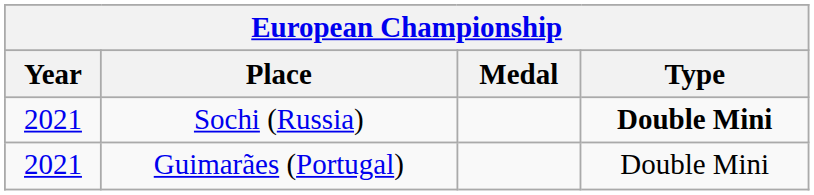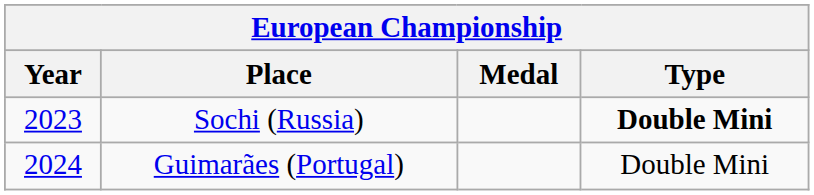 <table class="wikitable center col2izq" style="text-align:center;width:445px;">
 <tr>
 <th colspan="4"><a href='#'>European Championship</a></th>
 </tr>
 <tr>
 <th>Year</th>
 <th>Place</th>
 <th>Medal</th>
 <th>Type</th>
 </tr>
 <tr>
-<td><a href='#'>2021</a></td>
+<td><a href='#'>2023</a></td>
 <td><a href='#'>Sochi</a> (<a href='#'>Russia</a>)</td>
 <td></td>
 <td><strong>Double Mini</strong></td>
 </tr>
 <tr>
-<td><a href='#'>2021</a></td>
+<td><a href='#'>2024</a></td>
 <td><a href='#'>Guimarães</a> (<a href='#'>Portugal</a>)</td>
 <td></td>
 <td>Double Mini</td>
 </tr>
 </table>
